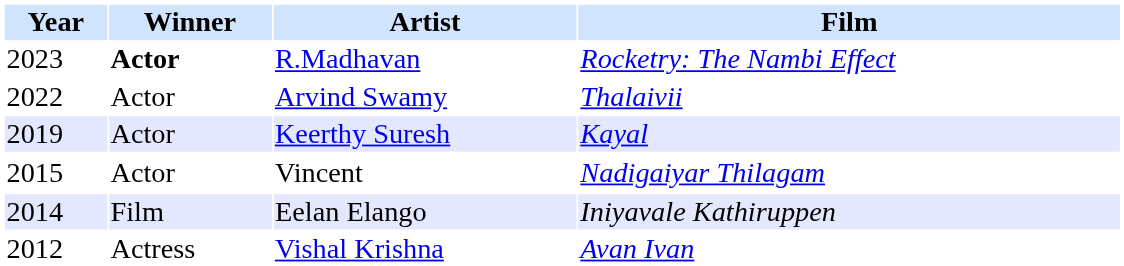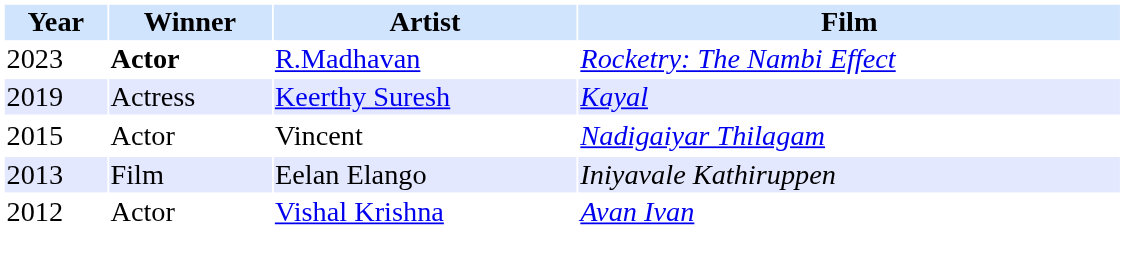 <table cellspacing="1" cellpadding="1" border="0" width="50%">
 <tr bgcolor="#d1e4fd">
 <th>Year</th>
 <th>Winner</th>
 <th>Artist</th>
 <th>Film</th>
 </tr>
 <tr>
 <td>2023</td>
 <td><strong>Actor</strong></td>
 <td><a href='#'>R.Madhavan</a></td>
 <td><em><a href='#'>Rocketry: The Nambi Effect</a></em></td>
 </tr>
-<tr>
-<td>2022</td>
-<td>Actor</td>
-<td><a href='#'>Arvind Swamy</a></td>
-<td><em><a href='#'>Thalaivii</a></em> </td>
-</tr>
 <tr bgcolor="#e4e8ff">
 <td>2019</td>
-<td>Actor</td>
+<td>Actress</td>
 <td><a href='#'>Keerthy Suresh</a></td>
 <td><em><a href='#'>Kayal</a></em></td>
 </tr>
 <tr>
 </tr>
 <tr>
 <td>2015</td>
 <td>Actor</td>
 <td>Vincent</td>
 <td><em><a href='#'>Nadigaiyar Thilagam</a></em></td>
 </tr>
 <tr>
 </tr>
 <tr bgcolor="#e4e8ff">
-<td>2014</td>
+<td>2013</td>
 <td>Film</td>
 <td>Eelan Elango</td>
 <td><em>Iniyavale Kathiruppen</em></td>
 </tr>
 <tr>
 <td>2012</td>
-<td>Actress</td>
+<td>Actor</td>
 <td><a href='#'>Vishal Krishna</a></td>
 <td><em><a href='#'>Avan Ivan</a></em></td>
 </tr>
 </table>
